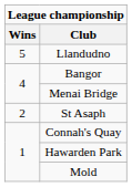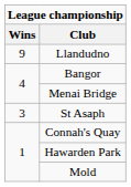 <table class="wikitable" style="text-align:center">
 <tr>
 <td colspan="2" style="text-align:center"><strong>League championship</strong></td>
 </tr>
 <tr>
 <th>Wins</th>
 <th>Club</th>
 </tr>
 <tr>
-<td>5</td>
+<td>9</td>
 <td>Llandudno</td>
 </tr>
 <tr>
 <td rowspan="2">4</td>
 <td>Bangor</td>
 </tr>
 <tr>
 <td>Menai Bridge</td>
 </tr>
 <tr>
-<td rowspan="1">2</td>
+<td rowspan="1">3</td>
 <td>St Asaph</td>
 </tr>
 <tr>
 <td rowspan="3">1</td>
 <td>Connah's Quay</td>
 </tr>
 <tr>
 <td>Hawarden Park</td>
 </tr>
 <tr>
 <td>Mold</td>
 </tr>
 </table>
